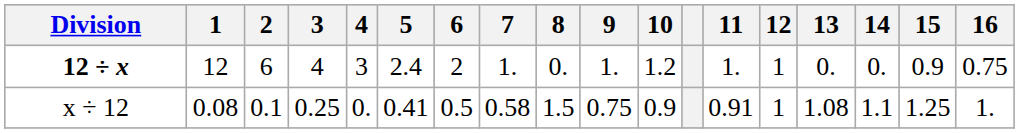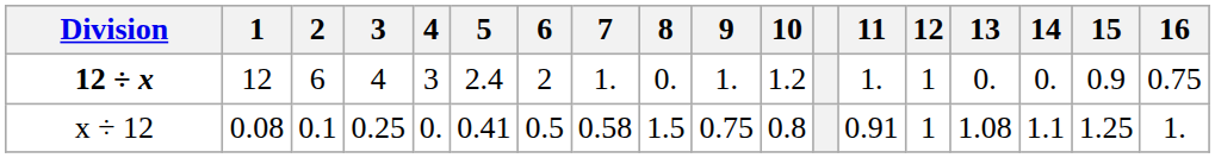 <table class="wikitable" style="text-align: center; background: white">
 <tr>
 <th style="width:105px;"><a href='#'>Division</a></th>
 <th>1</th>
 <th>2</th>
 <th>3</th>
 <th>4</th>
 <th>5</th>
 <th>6</th>
 <th>7</th>
 <th>8</th>
 <th>9</th>
 <th>10</th>
 <th style="width:5px;"></th>
 <th>11</th>
 <th>12</th>
 <th>13</th>
 <th>14</th>
 <th>15</th>
 <th>16</th>
 </tr>
 <tr>
 <td><strong>12 ÷ <em>x<strong><em></td>
 <td></strong>12<strong></td>
 <td>6</td>
 <td>4</td>
 <td>3</td>
 <td>2.4</td>
 <td>2</td>
 <td>1.</td>
 <td>0.</td>
 <td>1.</td>
 <td>1.2</td>
 <th></th>
 <td>1.</td>
 <td>1</td>
 <td>0.</td>
 <td>0.</td>
 <td>0.9</td>
 <td>0.75</td>
 </tr>
 <tr>
 <td></em></strong>x</em> ÷ 12</strong></td>
 <td>0.08</td>
 <td>0.1</td>
 <td>0.25</td>
 <td>0.</td>
 <td>0.41</td>
 <td>0.5</td>
 <td>0.58</td>
 <td>1.5</td>
 <td>0.75</td>
-<td>0.9</td>
+<td>0.8</td>
 <th></th>
 <td>0.91</td>
 <td>1</td>
 <td>1.08</td>
 <td>1.1</td>
 <td>1.25</td>
 <td>1.</td>
 </tr>
 </table>
